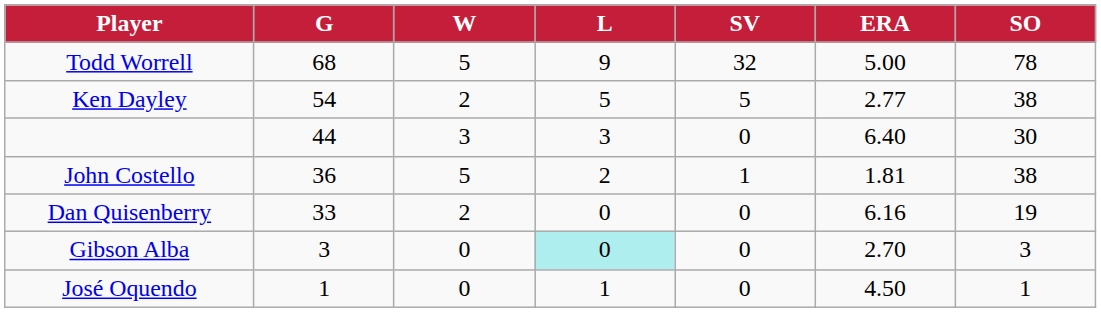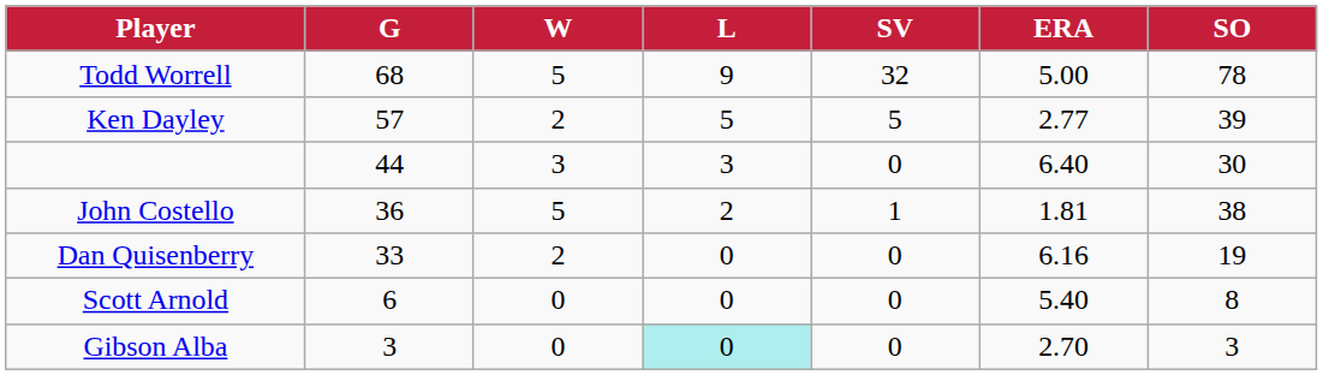 <table class="wikitable sortable">
 <tr>
 <th style="background:#c41e3a;color:white;" width="16%">Player</th>
 <th style="background:#c41e3a;color:white;" width="9%">G</th>
 <th style="background:#c41e3a;color:white;" width="9%">W</th>
 <th style="background:#c41e3a;color:white;" width="9%">L</th>
 <th style="background:#c41e3a;color:white;" width="9%">SV</th>
 <th style="background:#c41e3a;color:white;" width="9%">ERA</th>
 <th style="background:#c41e3a;color:white;" width="9%">SO</th>
 </tr>
 <tr align="center">
 <td><a href='#'>Todd Worrell</a></td>
 <td>68</td>
 <td>5</td>
 <td>9</td>
 <td>32</td>
 <td>5.00</td>
 <td>78</td>
 </tr>
 <tr align=center>
 <td><a href='#'>Ken Dayley</a></td>
-<td>54</td>
+<td>57</td>
 <td>2</td>
 <td>5</td>
 <td>5</td>
 <td>2.77</td>
-<td>38</td>
+<td>39</td>
 </tr>
 <tr align=center>
 <td></td>
 <td>44</td>
 <td>3</td>
 <td>3</td>
 <td>0</td>
 <td>6.40</td>
 <td>30</td>
 </tr>
 <tr align="center">
 <td><a href='#'>John Costello</a></td>
 <td>36</td>
 <td>5</td>
 <td>2</td>
 <td>1</td>
 <td>1.81</td>
 <td>38</td>
 </tr>
 <tr align=center>
 <td><a href='#'>Dan Quisenberry</a></td>
 <td>33</td>
 <td>2</td>
 <td>0</td>
 <td>0</td>
 <td>6.16</td>
 <td>19</td>
 </tr>
 <tr align=center>
+<td><a href='#'>Scott Arnold</a></td>
+<td>6</td>
+<td>0</td>
+<td>0</td>
+<td>0</td>
+<td>5.40</td>
+<td>8</td>
+</tr>
+<tr align=center>
 <td><a href='#'>Gibson Alba</a></td>
 <td>3</td>
 <td>0</td>
 <td style="background: paleturquoise;">0</td>
 <td>0</td>
 <td>2.70</td>
 <td>3</td>
 </tr>
-<tr align=center>
-<td><a href='#'>José Oquendo</a></td>
-<td>1</td>
-<td>0</td>
-<td>1</td>
-<td>0</td>
-<td>4.50</td>
-<td>1</td>
-</tr>
 </table>
